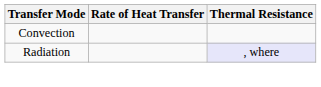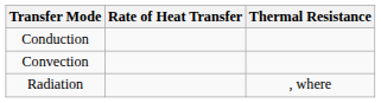 <table class="wikitable" style="margin:1em auto; text-align:center;">
 <tr>
 <th>Transfer Mode</th>
 <th>Rate of Heat Transfer</th>
 <th>Thermal Resistance</th>
+</tr>
+<tr>
+<td>Conduction</td>
+<td></td>
+<td></td>
 </tr>
 <tr>
 <td>Convection</td>
 <td></td>
 <td></td>
 </tr>
 <tr>
 <td>Radiation</td>
 <td></td>
-<td style="background: lavender;">, where<br></td>
+<td>, where<br></td>
 </tr>
 </table>
